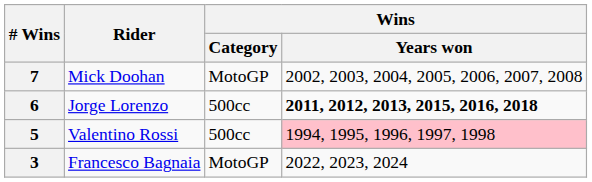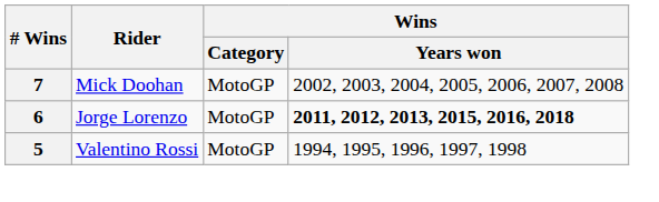 <table class="wikitable" style="font-size: 95%;">
 <tr>
 <th rowspan=2># Wins</th>
 <th rowspan=2>Rider</th>
 <th colspan=2>Wins</th>
 </tr>
 <tr>
 <th>Category</th>
 <th>Years won</th>
 </tr>
 <tr>
 <th>7</th>
 <td> <a href='#'>Mick Doohan</a></td>
 <td>MotoGP</td>
 <td>2002, 2003, 2004, 2005, 2006, 2007, 2008</td>
 </tr>
 <tr>
 <th>6</th>
 <td> <a href='#'>Jorge Lorenzo</a></td>
-<td>500cc</td>
+<td>MotoGP</td>
 <td><strong>2011, 2012, 2013, 2015, 2016, 2018</strong></td>
 </tr>
 <tr>
 <th>5</th>
 <td> <a href='#'>Valentino Rossi</a></td>
-<td>500cc</td>
-<td style="background: pink;">1994, 1995, 1996, 1997, 1998</td>
-</tr>
-<tr>
-<th>3</th>
-<td> <a href='#'>Francesco Bagnaia</a></td>
 <td>MotoGP</td>
-<td>2022, 2023, 2024</td>
+<td>1994, 1995, 1996, 1997, 1998</td>
 </tr>
 </table>
